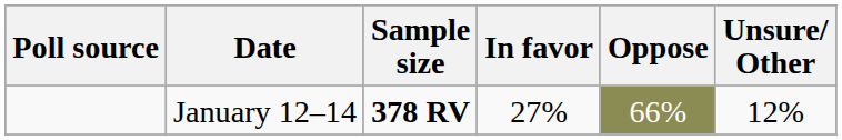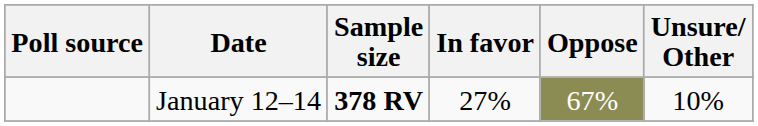 <table class="wikitable sortable collapsible" style="text-align:center;line-height:17px">
 <tr>
 <th>Poll source</th>
 <th>Date</th>
 <th>Sample<br>size</th>
 <th>In favor</th>
 <th>Oppose</th>
 <th>Unsure/<br>Other</th>
 </tr>
 <tr>
 <td></td>
 <td>January 12–14</td>
 <td><strong>378 RV</strong></td>
 <td>27%</td>
-<td style="background:#8B8B54; color: white">66%</td>
-<td>12%</td>
+<td style="background:#8B8B54; color: white">67%</td>
+<td>10%</td>
 </tr>
 </table>
